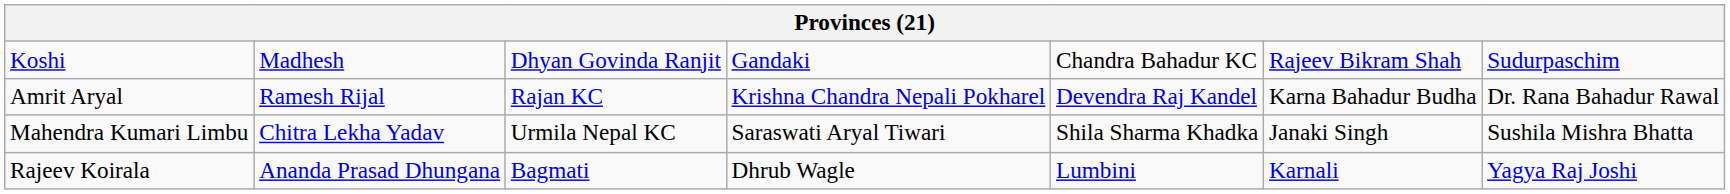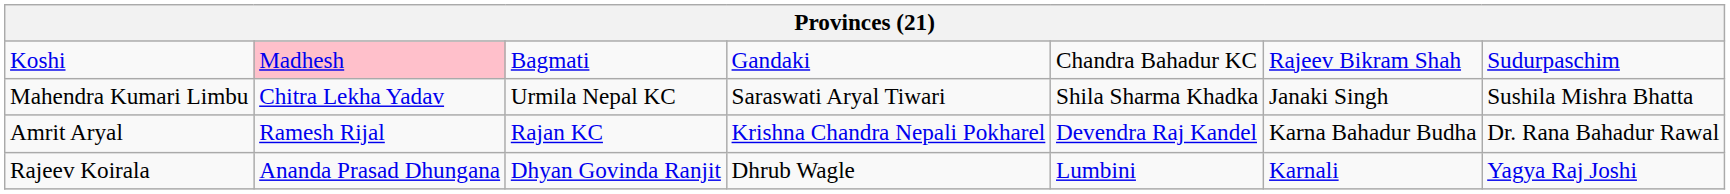 <table class="wikitable sortable">
 <tr>
 <th colspan="7">Provinces (21)</th>
 </tr>
 <tr>
 <td><a href='#'>Koshi</a></td>
-<td><a href='#'>Madhesh</a></td>
-<td><a href='#'>Dhyan Govinda Ranjit</a></td>
+<td style="background: pink;"><a href='#'>Madhesh</a></td>
+<td><a href='#'>Bagmati</a></td>
 <td><a href='#'>Gandaki</a></td>
 <td>Chandra Bahadur KC</td>
 <td><a href='#'>Rajeev Bikram Shah</a></td>
 <td><a href='#'>Sudurpaschim</a></td>
+</tr>
+<tr>
+<td>Mahendra Kumari Limbu</td>
+<td><a href='#'>Chitra Lekha Yadav</a></td>
+<td>Urmila Nepal KC</td>
+<td>Saraswati Aryal Tiwari</td>
+<td>Shila Sharma Khadka</td>
+<td>Janaki Singh</td>
+<td>Sushila Mishra Bhatta</td>
 </tr>
 <tr>
 <td>Amrit Aryal</td>
 <td><a href='#'>Ramesh Rijal</a></td>
 <td><a href='#'>Rajan KC</a></td>
 <td><a href='#'>Krishna Chandra Nepali Pokharel</a></td>
 <td><a href='#'>Devendra Raj Kandel</a></td>
 <td>Karna Bahadur Budha</td>
 <td>Dr. Rana Bahadur Rawal</td>
 </tr>
 <tr>
-<td>Mahendra Kumari Limbu</td>
-<td><a href='#'>Chitra Lekha Yadav</a></td>
-<td>Urmila Nepal KC</td>
-<td>Saraswati Aryal Tiwari</td>
-<td>Shila Sharma Khadka</td>
-<td>Janaki Singh</td>
-<td>Sushila Mishra Bhatta</td>
-</tr>
-<tr>
 <td>Rajeev Koirala</td>
 <td><a href='#'>Ananda Prasad Dhungana</a></td>
-<td><a href='#'>Bagmati</a></td>
+<td><a href='#'>Dhyan Govinda Ranjit</a></td>
 <td>Dhrub Wagle</td>
 <td><a href='#'>Lumbini</a></td>
 <td><a href='#'>Karnali</a></td>
 <td><a href='#'>Yagya Raj Joshi</a></td>
 </tr>
 </table>
